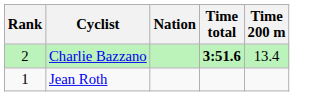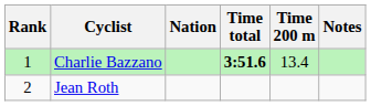 <table class="wikitable sortable" style="text-align:center">
 <tr>
 <th>Rank</th>
 <th>Cyclist</th>
 <th>Nation</th>
 <th>Time<br>total</th>
 <th>Time<br>200 m</th>
+<th>Notes</th>
 </tr>
 <tr bgcolor=bbf3bb>
-<td>2</td>
+<td>1</td>
 <td align=left><a href='#'>Charlie Bazzano</a></td>
 <td align=left></td>
 <td><strong>3:51.6</strong></td>
 <td>13.4</td>
+<td></td>
 </tr>
 <tr>
-<td>1</td>
+<td>2</td>
 <td align=left><a href='#'>Jean Roth</a></td>
 <td align=left></td>
 <td></td>
 <td></td>
+<td></td>
 </tr>
 </table>
